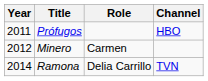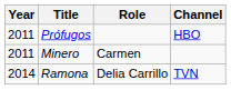 <table class="wikitable">
 <tr>
 <th>Year</th>
 <th>Title</th>
 <th>Role</th>
 <th>Channel</th>
 </tr>
 <tr>
 <td>2011</td>
 <td><em><a href='#'>Prófugos</a></em></td>
 <td></td>
 <td><a href='#'>HBO</a></td>
 </tr>
 <tr>
-<td>2012</td>
+<td>2011</td>
 <td><em>Minero</em></td>
 <td>Carmen</td>
 <td></td>
 </tr>
 <tr>
 <td>2014</td>
 <td><em>Ramona</em></td>
 <td>Delia Carrillo</td>
 <td><a href='#'>TVN</a></td>
 </tr>
 </table>
